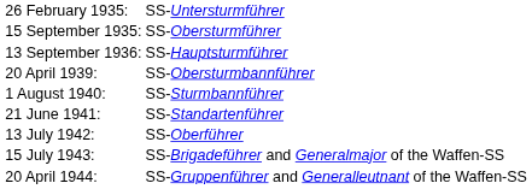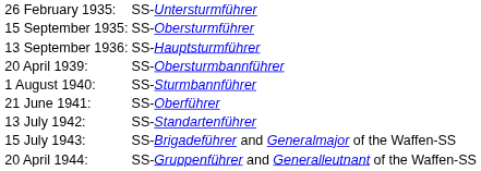 <table>
 <tr>
 <td>26 February 1935:</td>
 <td>SS-<em><a href='#'>Untersturmführer</a></em></td>
 </tr>
 <tr>
 <td>15 September 1935:</td>
 <td>SS-<em><a href='#'>Obersturmführer</a></em></td>
 </tr>
 <tr>
 <td>13 September 1936:</td>
 <td>SS-<em><a href='#'>Hauptsturmführer</a></em></td>
 </tr>
 <tr>
 <td>20 April 1939:</td>
 <td>SS-<em><a href='#'>Obersturmbannführer</a></em></td>
 </tr>
 <tr>
 <td>1 August 1940:</td>
 <td>SS-<em><a href='#'>Sturmbannführer</a></em></td>
 </tr>
 <tr>
 <td>21 June 1941:</td>
-<td>SS-<em><a href='#'>Standartenführer</a></em></td>
+<td>SS-<em><a href='#'>Oberführer</a></em></td>
 </tr>
 <tr>
 <td>13 July 1942:</td>
-<td>SS-<em><a href='#'>Oberführer</a></em></td>
+<td>SS-<em><a href='#'>Standartenführer</a></em></td>
 </tr>
 <tr>
 <td>15 July 1943:</td>
 <td>SS-<em><a href='#'>Brigadeführer</a></em> and <em><a href='#'>Generalmajor</a></em> of the Waffen-SS</td>
 </tr>
 <tr>
 <td>20 April 1944:</td>
 <td>SS-<em><a href='#'>Gruppenführer</a></em> and <em><a href='#'>Generalleutnant</a></em> of the Waffen-SS</td>
 </tr>
 </table>
